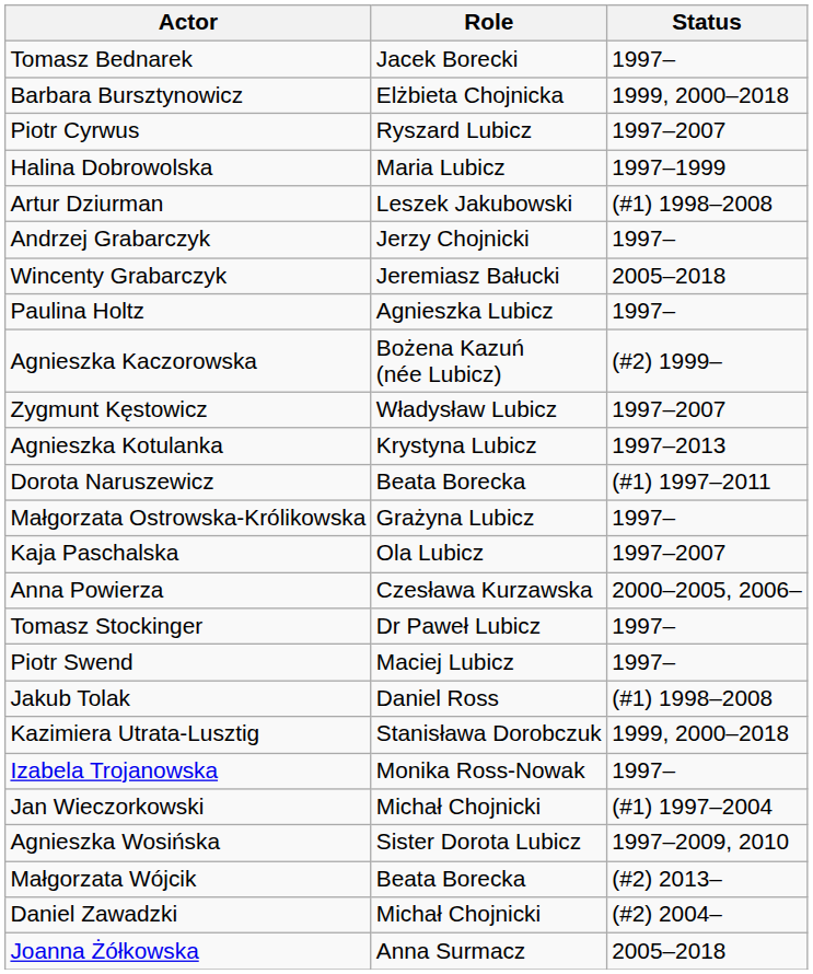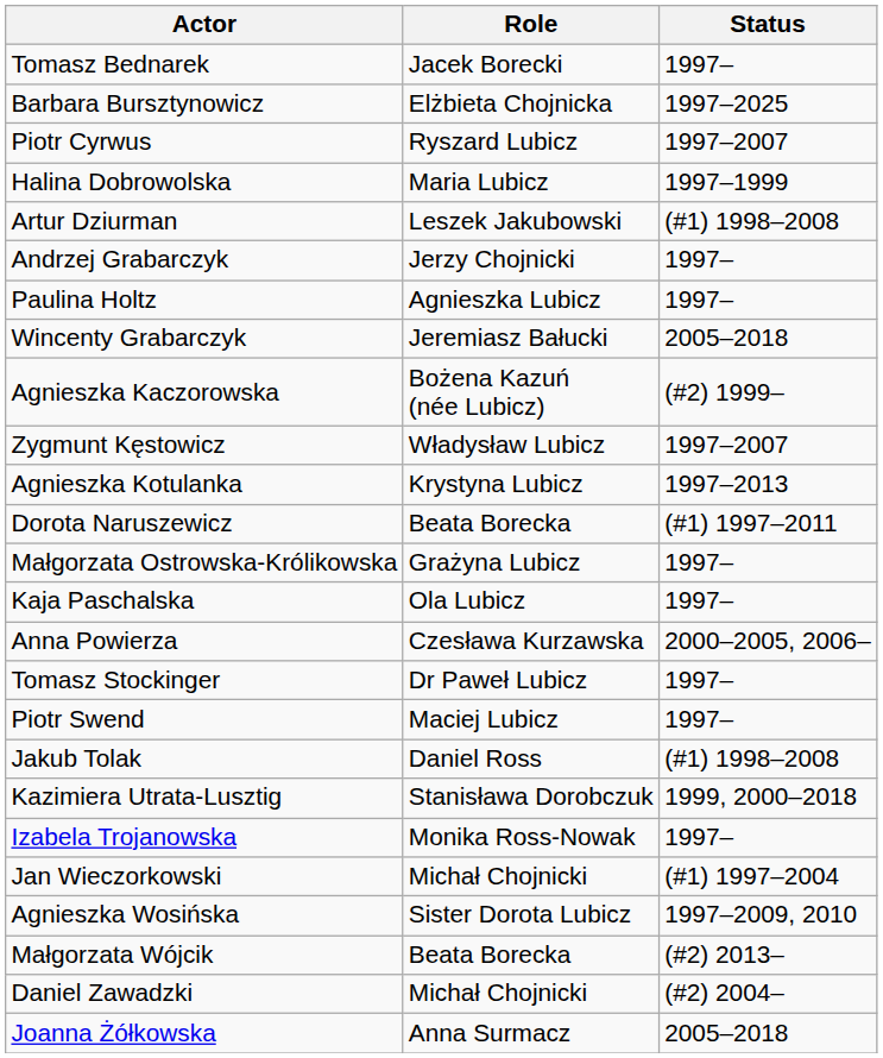 <table class="wikitable">
 <tr>
 <th>Actor</th>
 <th>Role</th>
 <th>Status</th>
 </tr>
 <tr>
 <td>Tomasz Bednarek</td>
 <td>Jacek Borecki</td>
 <td>1997–</td>
 </tr>
 <tr>
 <td>Barbara Bursztynowicz</td>
 <td>Elżbieta Chojnicka</td>
-<td>1999, 2000–2018</td>
+<td>1997–2025</td>
 </tr>
 <tr>
 <td>Piotr Cyrwus</td>
 <td>Ryszard Lubicz</td>
 <td>1997–2007</td>
 </tr>
 <tr>
 <td>Halina Dobrowolska</td>
 <td>Maria Lubicz</td>
 <td>1997–1999</td>
 </tr>
 <tr>
 <td>Artur Dziurman</td>
 <td>Leszek Jakubowski</td>
 <td>(#1) 1998–2008</td>
 </tr>
 <tr>
 <td>Andrzej Grabarczyk</td>
 <td>Jerzy Chojnicki</td>
 <td>1997–</td>
 </tr>
 <tr>
+<td>Paulina Holtz</td>
+<td>Agnieszka Lubicz</td>
+<td>1997–</td>
+</tr>
+<tr>
 <td>Wincenty Grabarczyk</td>
 <td>Jeremiasz Bałucki</td>
 <td>2005–2018</td>
-</tr>
-<tr>
-<td>Paulina Holtz</td>
-<td>Agnieszka Lubicz</td>
-<td>1997–</td>
 </tr>
 <tr>
 <td>Agnieszka Kaczorowska</td>
 <td>Bożena Kazuń <br> (née Lubicz)</td>
 <td>(#2) 1999–</td>
 </tr>
 <tr>
 <td>Zygmunt Kęstowicz</td>
 <td>Władysław Lubicz</td>
 <td>1997–2007</td>
 </tr>
 <tr>
 <td>Agnieszka Kotulanka</td>
 <td>Krystyna Lubicz</td>
 <td>1997–2013</td>
 </tr>
 <tr>
 <td>Dorota Naruszewicz</td>
 <td>Beata Borecka</td>
 <td>(#1) 1997–2011</td>
 </tr>
 <tr>
 <td>Małgorzata Ostrowska-Królikowska</td>
 <td>Grażyna Lubicz</td>
 <td>1997–</td>
 </tr>
 <tr>
 <td>Kaja Paschalska</td>
 <td>Ola Lubicz</td>
-<td>1997–2007</td>
+<td>1997–</td>
 </tr>
 <tr>
 <td>Anna Powierza</td>
 <td>Czesława Kurzawska</td>
 <td>2000–2005, 2006–</td>
 </tr>
 <tr>
 <td>Tomasz Stockinger</td>
 <td>Dr Paweł Lubicz</td>
 <td>1997–</td>
 </tr>
 <tr>
 <td>Piotr Swend</td>
 <td>Maciej Lubicz</td>
 <td>1997–</td>
 </tr>
 <tr>
 <td>Jakub Tolak</td>
 <td>Daniel Ross</td>
 <td>(#1) 1998–2008</td>
 </tr>
 <tr>
 <td>Kazimiera Utrata-Lusztig</td>
 <td>Stanisława Dorobczuk</td>
 <td>1999, 2000–2018</td>
 </tr>
 <tr>
 <td><a href='#'>Izabela Trojanowska</a></td>
 <td>Monika Ross-Nowak</td>
 <td>1997–</td>
 </tr>
 <tr>
 <td>Jan Wieczorkowski</td>
 <td>Michał Chojnicki</td>
 <td>(#1) 1997–2004</td>
 </tr>
 <tr>
 <td>Agnieszka Wosińska</td>
 <td>Sister Dorota Lubicz</td>
 <td>1997–2009, 2010</td>
 </tr>
 <tr>
 <td>Małgorzata Wójcik</td>
 <td>Beata Borecka</td>
 <td>(#2) 2013–</td>
 </tr>
 <tr>
 <td>Daniel Zawadzki</td>
 <td>Michał Chojnicki</td>
 <td>(#2) 2004–</td>
 </tr>
 <tr>
 <td><a href='#'>Joanna Żółkowska</a></td>
 <td>Anna Surmacz</td>
 <td>2005–2018</td>
 </tr>
 </table>
